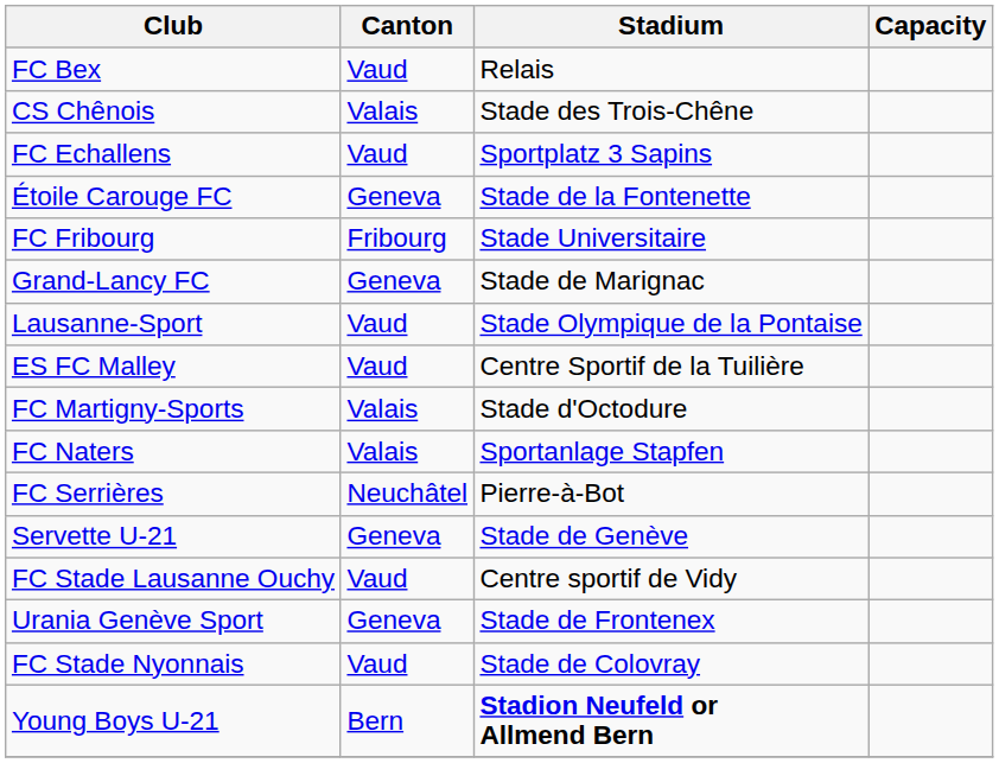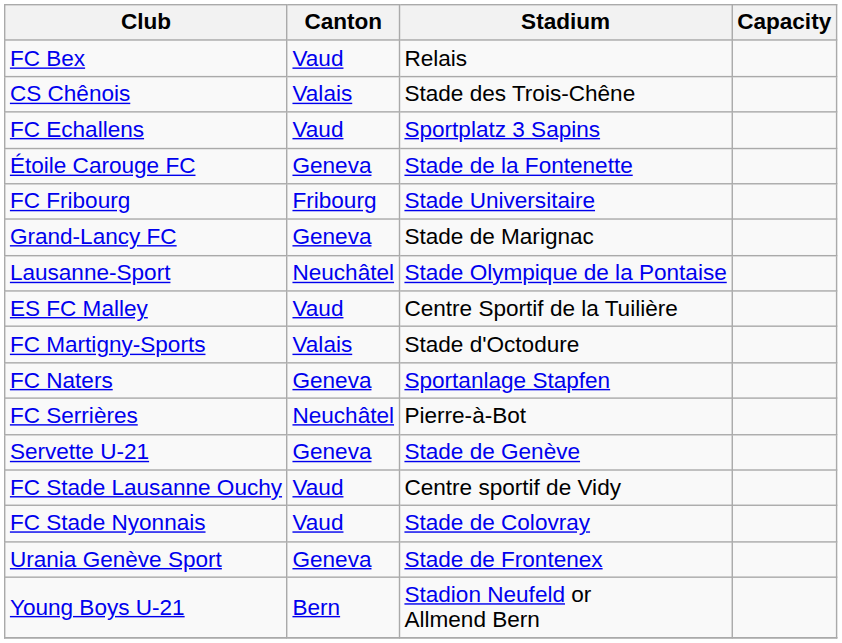 <table class="wikitable">
 <tr>
 <th>Club</th>
 <th>Canton</th>
 <th>Stadium</th>
 <th>Capacity</th>
 </tr>
 <tr>
 <td><a href='#'>FC Bex</a></td>
 <td><a href='#'>Vaud</a></td>
 <td>Relais</td>
 <td></td>
 </tr>
 <tr>
 <td><a href='#'>CS Chênois</a></td>
 <td><a href='#'>Valais</a></td>
 <td>Stade des Trois-Chêne</td>
 <td></td>
 </tr>
 <tr>
 <td><a href='#'>FC Echallens</a></td>
 <td><a href='#'>Vaud</a></td>
 <td><a href='#'>Sportplatz 3 Sapins</a></td>
 <td></td>
 </tr>
 <tr>
 <td><a href='#'>Étoile Carouge FC</a></td>
 <td><a href='#'>Geneva</a></td>
 <td><a href='#'>Stade de la Fontenette</a></td>
 <td></td>
 </tr>
 <tr>
 <td><a href='#'>FC Fribourg</a></td>
 <td><a href='#'>Fribourg</a></td>
 <td><a href='#'>Stade Universitaire</a></td>
 <td></td>
 </tr>
 <tr>
 <td><a href='#'>Grand-Lancy FC</a></td>
 <td><a href='#'>Geneva</a></td>
 <td>Stade de Marignac</td>
 <td></td>
 </tr>
 <tr>
 <td><a href='#'>Lausanne-Sport</a></td>
-<td><a href='#'>Vaud</a></td>
+<td><a href='#'>Neuchâtel</a></td>
 <td><a href='#'>Stade Olympique de la Pontaise</a></td>
 <td></td>
 </tr>
 <tr>
 <td><a href='#'>ES FC Malley</a></td>
 <td><a href='#'>Vaud</a></td>
 <td>Centre Sportif de la Tuilière</td>
 <td></td>
 </tr>
 <tr>
 <td><a href='#'>FC Martigny-Sports</a></td>
 <td><a href='#'>Valais</a></td>
 <td>Stade d'Octodure</td>
 <td></td>
 </tr>
 <tr>
 <td><a href='#'>FC Naters</a></td>
-<td><a href='#'>Valais</a></td>
+<td><a href='#'>Geneva</a></td>
 <td><a href='#'>Sportanlage Stapfen</a></td>
 <td></td>
 </tr>
 <tr>
 <td><a href='#'>FC Serrières</a></td>
 <td><a href='#'>Neuchâtel</a></td>
 <td>Pierre-à-Bot</td>
 <td></td>
 </tr>
 <tr>
 <td><a href='#'>Servette U-21</a></td>
 <td><a href='#'>Geneva</a></td>
 <td><a href='#'>Stade de Genève</a></td>
 <td></td>
 </tr>
 <tr>
 <td><a href='#'>FC Stade Lausanne Ouchy</a></td>
 <td><a href='#'>Vaud</a></td>
 <td>Centre sportif de Vidy</td>
 <td></td>
 </tr>
 <tr>
+<td><a href='#'>FC Stade Nyonnais</a></td>
+<td><a href='#'>Vaud</a></td>
+<td><a href='#'>Stade de Colovray</a></td>
+<td></td>
+</tr>
+<tr>
 <td><a href='#'>Urania Genève Sport</a></td>
 <td><a href='#'>Geneva</a></td>
 <td><a href='#'>Stade de Frontenex</a></td>
 <td></td>
 </tr>
 <tr>
-<td><a href='#'>FC Stade Nyonnais</a></td>
-<td><a href='#'>Vaud</a></td>
-<td><a href='#'>Stade de Colovray</a></td>
-<td></td>
-</tr>
-<tr>
 <td><a href='#'>Young Boys U-21</a></td>
 <td><a href='#'>Bern</a></td>
-<td><strong><a href='#'>Stadion Neufeld</a> or<br>Allmend Bern</strong></td>
+<td><a href='#'>Stadion Neufeld</a> or<br>Allmend Bern</td>
 <td><br></td>
 </tr>
 <tr>
 </tr>
 </table>
